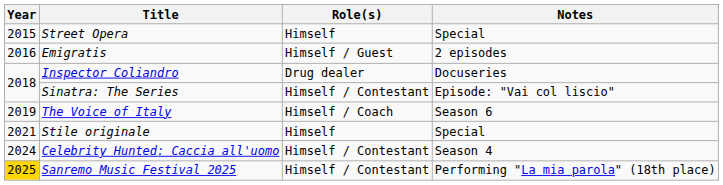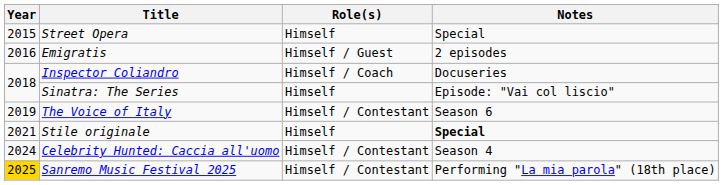 <table class="wikitable plainrowheaders sortable">
 <tr>
 <th scope="col">Year</th>
 <th scope="col">Title</th>
 <th scope="col">Role(s)</th>
 <th scope="col" class="unsortable">Notes</th>
 </tr>
 <tr>
 <td>2015</td>
 <td><em>Street Opera</em></td>
 <td>Himself</td>
 <td>Special</td>
 </tr>
 <tr>
 <td>2016</td>
 <td><em>Emigratis</em></td>
 <td>Himself / Guest</td>
 <td>2 episodes</td>
 </tr>
 <tr>
 <td rowspan=2>2018</td>
 <td><em><a href='#'>Inspector Coliandro</a></em></td>
-<td>Drug dealer</td>
+<td>Himself / Coach</td>
 <td>Docuseries</td>
 </tr>
 <tr>
 <td><em>Sinatra: The Series</em></td>
-<td>Himself / Contestant</td>
+<td>Himself</td>
 <td>Episode: "Vai col liscio"</td>
 </tr>
 <tr>
 <td>2019</td>
 <td><em><a href='#'>The Voice of Italy</a></em></td>
-<td>Himself / Coach</td>
+<td>Himself / Contestant</td>
 <td>Season 6</td>
 </tr>
 <tr>
 <td>2021</td>
 <td><em>Stile originale</em></td>
 <td>Himself</td>
-<td>Special</td>
+<td><strong>Special</strong></td>
 </tr>
 <tr>
 <td>2024</td>
 <td><em><a href='#'>Celebrity Hunted: Caccia all'uomo</a></em></td>
 <td>Himself / Contestant</td>
 <td>Season 4</td>
 </tr>
 <tr>
 <td style="background: gold;">2025</td>
 <td><em><a href='#'>Sanremo Music Festival 2025</a></em></td>
 <td>Himself / Contestant</td>
 <td>Performing "<a href='#'>La mia parola</a>" (18th place)</td>
 </tr>
 </table>
